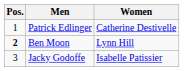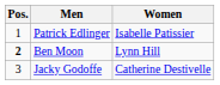 <table class="wikitable">
 <tr>
 <th>Pos.</th>
 <th>Men</th>
 <th>Women</th>
 </tr>
 <tr>
 <td align="center">1</td>
 <td> <a href='#'>Patrick Edlinger</a></td>
-<td> <a href='#'>Catherine Destivelle</a></td>
+<td> <a href='#'>Isabelle Patissier</a></td>
 </tr>
 <tr>
 <td align="center"><strong>2</strong></td>
 <td> <a href='#'>Ben Moon</a></td>
 <td> <a href='#'>Lynn Hill</a></td>
 </tr>
 <tr>
 <td align="center">3</td>
 <td> <a href='#'>Jacky Godoffe</a></td>
-<td> <a href='#'>Isabelle Patissier</a></td>
+<td> <a href='#'>Catherine Destivelle</a></td>
 </tr>
 </table>
